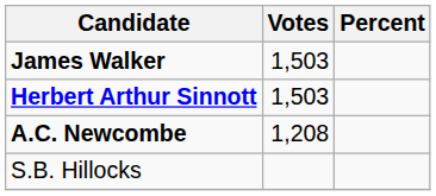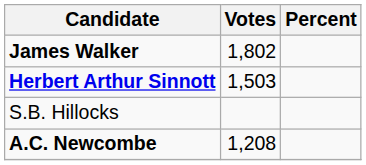 <table class="wikitable">
 <tr>
 <th>Candidate</th>
 <th>Votes</th>
 <th>Percent</th>
 </tr>
 <tr>
 <td style="font-weight:bold;">James Walker</td>
-<td style="text-align:right;">1,503</td>
+<td style="text-align:right;">1,802</td>
 <td style="text-align:right;"></td>
 </tr>
 <tr>
 <td style="font-weight:bold;"><a href='#'>Herbert Arthur Sinnott</a></td>
 <td style="text-align:right;">1,503</td>
 <td style="text-align:right;"></td>
 </tr>
 <tr>
+<td>S.B. Hillocks</td>
+<td style="text-align:right;"></td>
+<td style="text-align:right;"></td>
+</tr>
+<tr>
 <td style="font-weight:bold;">A.C. Newcombe</td>
 <td style="text-align:right;">1,208</td>
 <td style="text-align:right;"></td>
 </tr>
 <tr>
-<td>S.B. Hillocks</td>
-<td style="text-align:right;"></td>
-<td style="text-align:right;"></td>
-</tr>
-<tr>
 </tr>
 </table>
